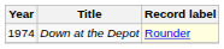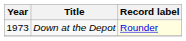 <table class="wikitable sortable">
 <tr>
 <th>Year</th>
 <th>Title</th>
 <th>Record label</th>
 </tr>
 <tr>
-<td>1974</td>
+<td>1973</td>
 <td><em>Down at the Depot</em></td>
 <td align="left" style="background: lightyellow;"><a href='#'>Rounder</a></td>
 </tr>
 <tr>
 </tr>
 </table>
